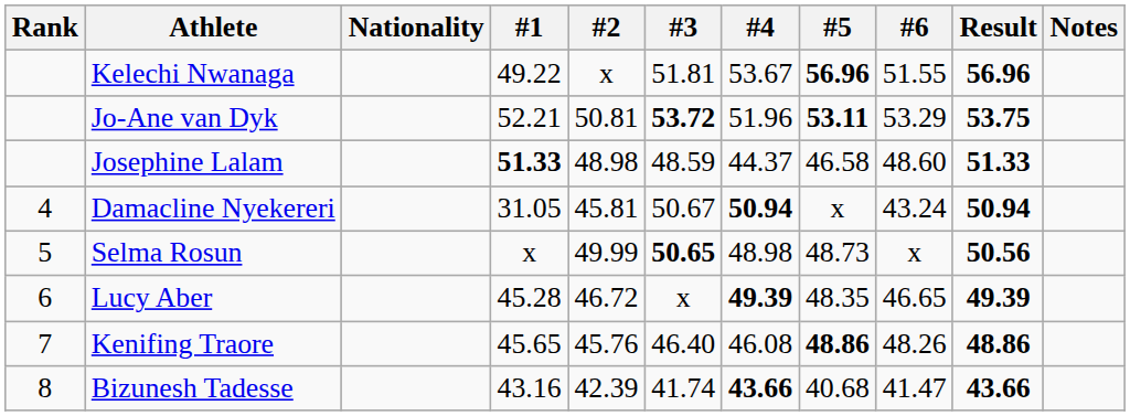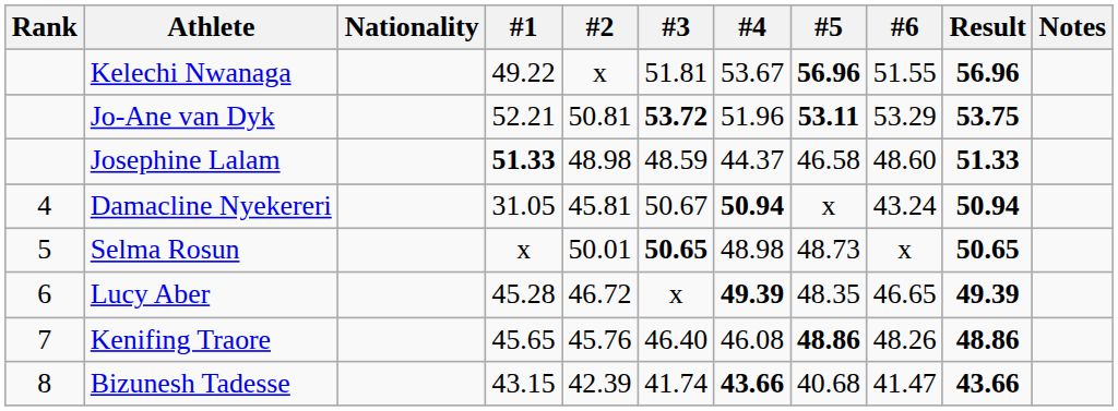 <table class="wikitable sortable" style="text-align:center">
 <tr>
 <th>Rank</th>
 <th>Athlete</th>
 <th>Nationality</th>
 <th>#1</th>
 <th>#2</th>
 <th>#3</th>
 <th>#4</th>
 <th>#5</th>
 <th>#6</th>
 <th>Result</th>
 <th>Notes</th>
 </tr>
 <tr>
 <td></td>
 <td align="left"><a href='#'>Kelechi Nwanaga</a></td>
 <td align=left></td>
 <td>49.22</td>
 <td>x</td>
 <td>51.81</td>
 <td>53.67</td>
 <td><strong>56.96</strong></td>
 <td>51.55</td>
 <td><strong>56.96</strong></td>
 <td></td>
 </tr>
 <tr>
 <td></td>
 <td align="left"><a href='#'>Jo-Ane van Dyk</a></td>
 <td align=left></td>
 <td>52.21</td>
 <td>50.81</td>
 <td><strong>53.72</strong></td>
 <td>51.96</td>
 <td><strong>53.11</strong></td>
 <td>53.29</td>
 <td><strong>53.75</strong></td>
 <td></td>
 </tr>
 <tr>
 <td></td>
 <td align="left"><a href='#'>Josephine Lalam</a></td>
 <td align=left></td>
 <td><strong>51.33</strong></td>
 <td>48.98</td>
 <td>48.59</td>
 <td>44.37</td>
 <td>46.58</td>
 <td>48.60</td>
 <td><strong>51.33</strong></td>
 <td></td>
 </tr>
 <tr>
 <td>4</td>
 <td align="left"><a href='#'>Damacline Nyekereri</a></td>
 <td align=left></td>
 <td>31.05</td>
 <td>45.81</td>
 <td>50.67</td>
 <td><strong>50.94</strong></td>
 <td>x</td>
 <td>43.24</td>
 <td><strong>50.94</strong></td>
 <td></td>
 </tr>
 <tr>
 <td>5</td>
 <td align="left"><a href='#'>Selma Rosun</a></td>
 <td align=left></td>
 <td>x</td>
-<td>49.99</td>
+<td>50.01</td>
 <td><strong>50.65</strong></td>
 <td>48.98</td>
 <td>48.73</td>
 <td>x</td>
-<td><strong>50.56</strong></td>
+<td><strong>50.65</strong></td>
 <td></td>
 </tr>
 <tr>
 <td>6</td>
 <td align="left"><a href='#'>Lucy Aber</a></td>
 <td align=left></td>
 <td>45.28</td>
 <td>46.72</td>
 <td>x</td>
 <td><strong>49.39</strong></td>
 <td>48.35</td>
 <td>46.65</td>
 <td><strong>49.39</strong></td>
 <td></td>
 </tr>
 <tr>
 <td>7</td>
 <td align="left"><a href='#'>Kenifing Traore</a></td>
 <td align=left></td>
 <td>45.65</td>
 <td>45.76</td>
 <td>46.40</td>
 <td>46.08</td>
 <td><strong>48.86</strong></td>
 <td>48.26</td>
 <td><strong>48.86</strong></td>
 <td></td>
 </tr>
 <tr>
 <td>8</td>
 <td align="left"><a href='#'>Bizunesh Tadesse</a></td>
 <td align=left></td>
-<td>43.16</td>
+<td>43.15</td>
 <td>42.39</td>
 <td>41.74</td>
 <td><strong>43.66</strong></td>
 <td>40.68</td>
 <td>41.47</td>
 <td><strong>43.66</strong></td>
 <td></td>
 </tr>
 </table>
